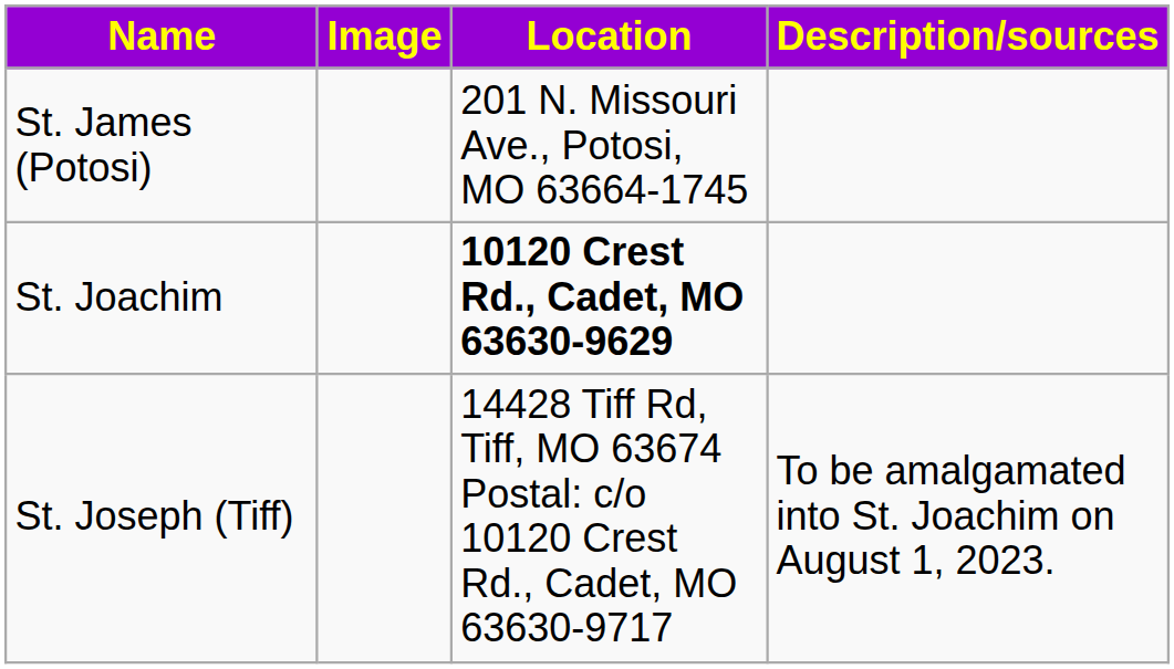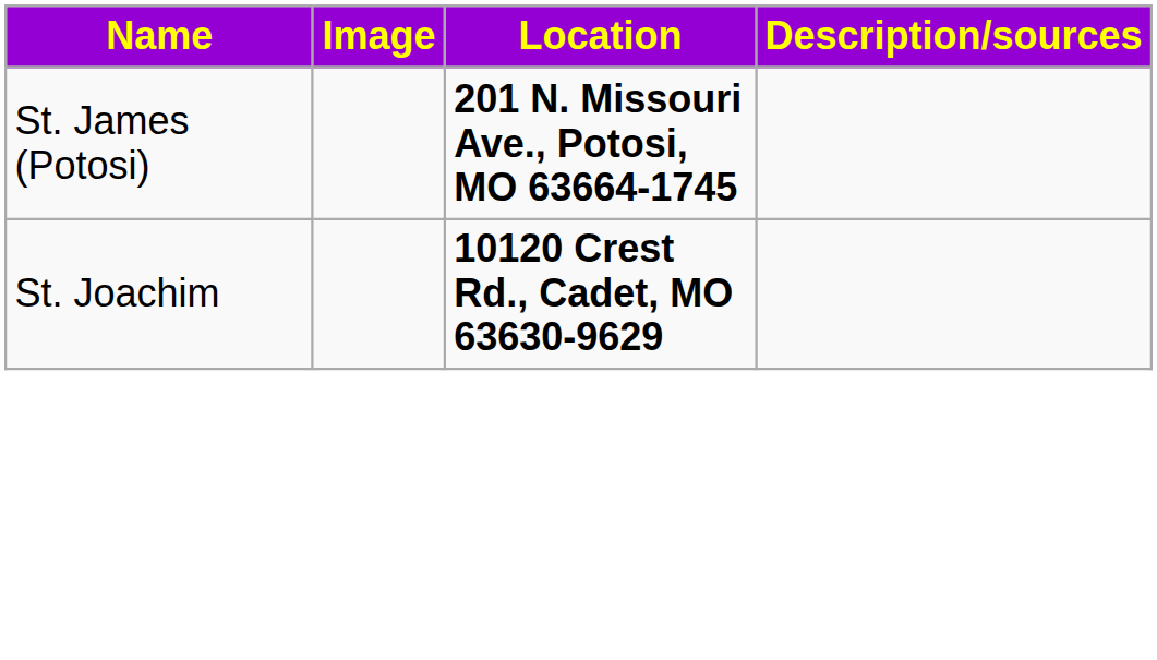 <table class="wikitable sortable mw-collapsible mw-collapsed" style="width:75%">
 <tr>
 <th style="background:darkviolet; color:yellow;" width="30%"><strong>Name</strong></th>
 <th style="background:darkviolet; color:yellow;" width="10%"><strong>Image</strong></th>
 <th style="background:darkviolet; color:yellow;" width="30%"><strong>Location</strong></th>
 <th style="background:darkviolet; color:yellow;" width="30%"><strong>Description/sources</strong></th>
 </tr>
 <tr>
 <td>St. James (Potosi)</td>
 <td></td>
-<td>201 N. Missouri Ave., Potosi, MO 63664-1745</td>
+<td><strong>201 N. Missouri Ave., Potosi, MO 63664-1745</strong></td>
 <td></td>
 </tr>
 <tr>
 <td>St. Joachim</td>
 <td></td>
 <td><strong>10120 Crest Rd., Cadet, MO 63630-9629</strong></td>
 <td></td>
 </tr>
-<tr>
-<td>St. Joseph (Tiff)</td>
-<td></td>
-<td>14428 Tiff Rd, Tiff, MO 63674<br>Postal: c/o 10120 Crest Rd., Cadet, MO 63630-9717</td>
-<td>To be amalgamated into St. Joachim on August 1, 2023.</td>
-</tr>
 </table>
